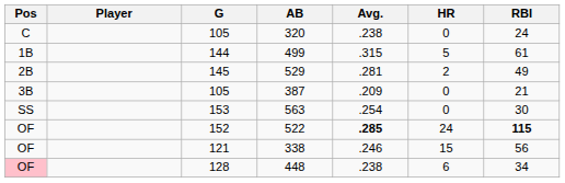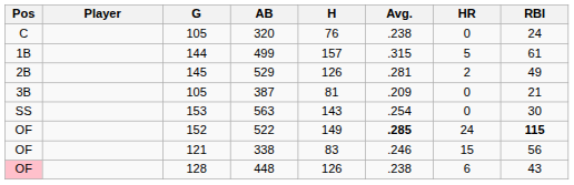 <table class="wikitable sortable">
 <tr>
 <th bgcolor="#DDDDFF" width="5%">Pos</th>
 <th bgcolor="#DDDDFF" width="16%">Player</th>
 <th bgcolor="#DDDDFF" width="9%">G</th>
 <th bgcolor="#DDDDFF" width="9%">AB</th>
+<th bgcolor="#DDDDFF" width="9%">H</th>
 <th bgcolor="#DDDDFF" width="9%">Avg.</th>
 <th bgcolor="#DDDDFF" width="9%">HR</th>
 <th bgcolor="#DDDDFF" width="9%">RBI</th>
 </tr>
 <tr align="center">
 <td>C</td>
 <td></td>
 <td>105</td>
 <td>320</td>
+<td>76</td>
 <td>.238</td>
 <td>0</td>
 <td>24</td>
 </tr>
 <tr align="center">
 <td>1B</td>
 <td></td>
 <td>144</td>
 <td>499</td>
+<td>157</td>
 <td>.315</td>
 <td>5</td>
 <td>61</td>
 </tr>
 <tr align="center">
 <td>2B</td>
 <td></td>
 <td>145</td>
 <td>529</td>
+<td>126</td>
 <td>.281</td>
 <td>2</td>
 <td>49</td>
 </tr>
 <tr align="center">
 <td>3B</td>
 <td></td>
 <td>105</td>
 <td>387</td>
+<td>81</td>
 <td>.209</td>
 <td>0</td>
 <td>21</td>
 </tr>
 <tr align="center">
 <td>SS</td>
 <td></td>
 <td>153</td>
 <td>563</td>
+<td>143</td>
 <td>.254</td>
 <td>0</td>
 <td>30</td>
 </tr>
 <tr align="center">
 <td>OF</td>
 <td></td>
 <td>152</td>
 <td>522</td>
+<td>149</td>
 <td><strong>.285</strong></td>
 <td>24</td>
 <td><strong>115</strong></td>
 </tr>
 <tr align="center">
 <td>OF</td>
 <td></td>
 <td>121</td>
 <td>338</td>
+<td>83</td>
 <td>.246</td>
 <td>15</td>
 <td>56</td>
 </tr>
 <tr align="center">
 <td style="background: pink;">OF</td>
 <td></td>
 <td>128</td>
 <td>448</td>
+<td>126</td>
 <td>.238</td>
 <td>6</td>
-<td>34</td>
+<td>43</td>
 </tr>
 </table>
